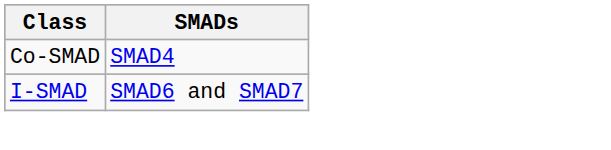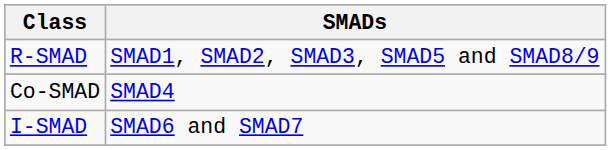 <table class="wikitable">
 <tr>
 <th>Class</th>
 <th>SMADs</th>
+</tr>
+<tr>
+<td><a href='#'>R-SMAD</a></td>
+<td><a href='#'>SMAD1</a>, <a href='#'>SMAD2</a>, <a href='#'>SMAD3</a>, <a href='#'>SMAD5</a> and <a href='#'>SMAD8/9</a></td>
 </tr>
 <tr>
 <td>Co-SMAD</td>
 <td><a href='#'>SMAD4</a></td>
 </tr>
 <tr>
 <td><a href='#'>I-SMAD</a></td>
 <td><a href='#'>SMAD6</a> and <a href='#'>SMAD7</a></td>
 </tr>
 </table>
